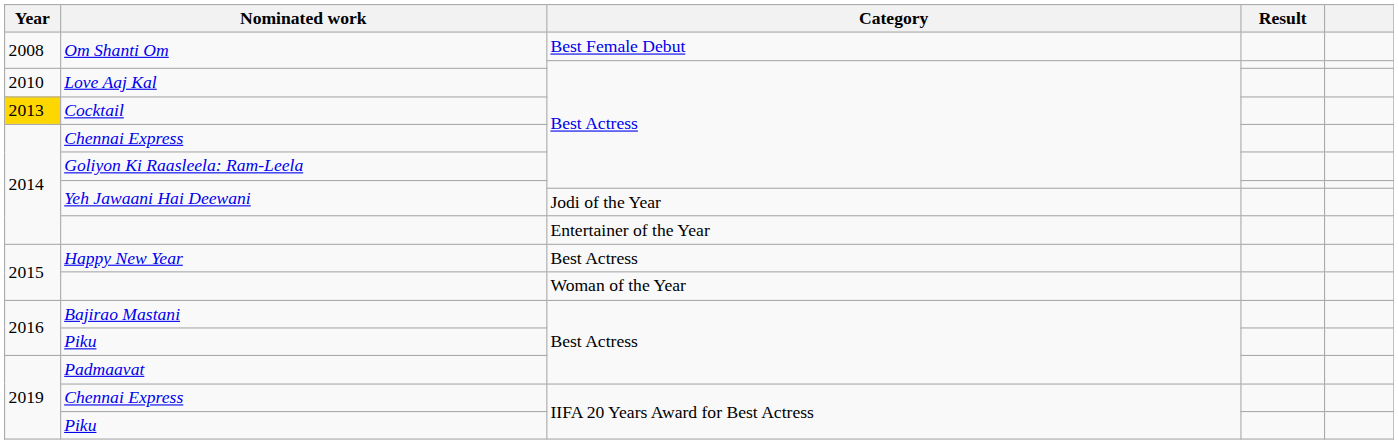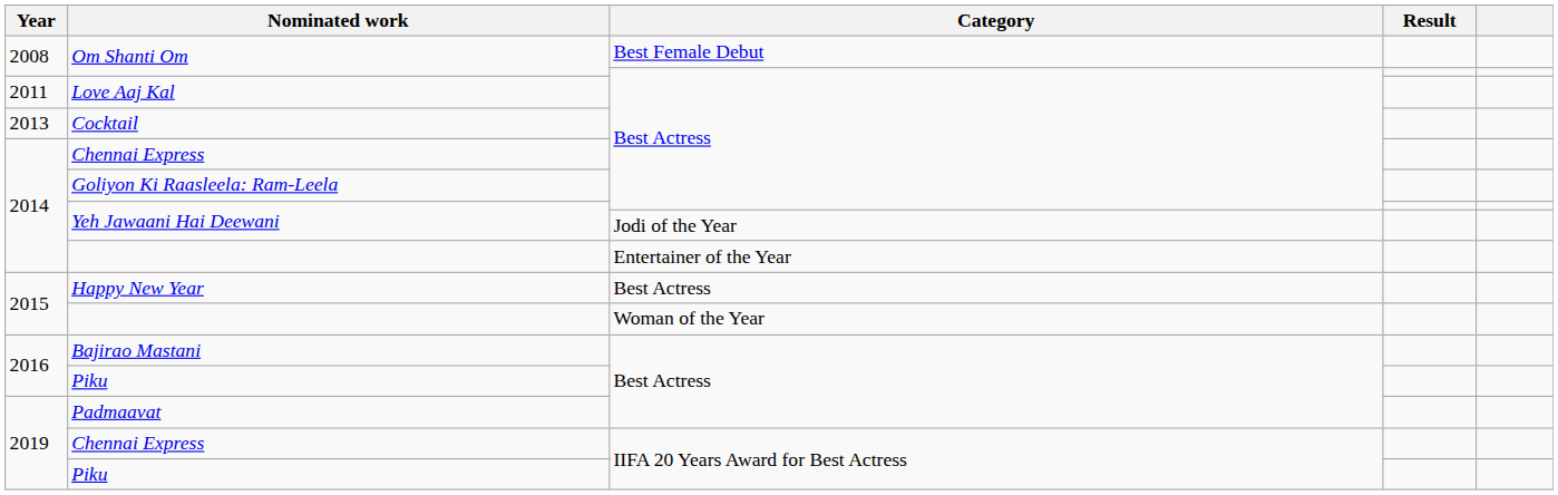 <table class="wikitable" style="width:100%;">
 <tr>
 <th scope="col" style="width:4%;">Year</th>
 <th scope="col" style="width:35%;">Nominated work</th>
 <th scope="col" style="width:50%;">Category</th>
 <th scope="col" style="width:6%;">Result</th>
 <th scope="col" style="width:5%;"></th>
 </tr>
 <tr>
 <td rowspan="2">2008</td>
 <td rowspan="2"><em><a href='#'>Om Shanti Om</a></em></td>
 <td><a href='#'>Best Female Debut</a></td>
 <td></td>
 <td style="text-align:center;"></td>
 </tr>
 <tr>
 <td rowspan="6"><a href='#'>Best Actress</a></td>
 <td></td>
 <td style="text-align:center;"></td>
 </tr>
 <tr>
-<td>2010</td>
+<td>2011</td>
 <td><em><a href='#'>Love Aaj Kal</a></em></td>
 <td></td>
 <td style="text-align:center;"></td>
 </tr>
 <tr>
-<td style="background: gold;">2013</td>
+<td>2013</td>
 <td><em><a href='#'>Cocktail</a></em></td>
 <td></td>
 <td style="text-align:center;"></td>
 </tr>
 <tr>
 <td rowspan="5">2014</td>
 <td><em><a href='#'>Chennai Express</a></em></td>
 <td></td>
 <td style="text-align:center;"></td>
 </tr>
 <tr>
 <td><em><a href='#'>Goliyon Ki Raasleela: Ram-Leela</a></em></td>
 <td></td>
 </tr>
 <tr>
 <td rowspan="2"><em><a href='#'>Yeh Jawaani Hai Deewani</a></em></td>
 <td></td>
 <td style="text-align:center;"></td>
 </tr>
 <tr>
 <td>Jodi of the Year </td>
 <td></td>
 <td style="text-align:center;"></td>
 </tr>
 <tr>
 <td></td>
 <td>Entertainer of the Year</td>
 <td></td>
 <td style="text-align:center;"></td>
 </tr>
 <tr>
 <td rowspan="2">2015</td>
 <td><em><a href='#'>Happy New Year</a></em></td>
 <td>Best Actress</td>
 <td></td>
 <td style="text-align:center;"></td>
 </tr>
 <tr>
 <td></td>
 <td>Woman of the Year</td>
 <td></td>
 <td style="text-align:center;"></td>
 </tr>
 <tr>
 <td rowspan="2">2016</td>
 <td><em><a href='#'>Bajirao Mastani</a></em></td>
 <td rowspan="3">Best Actress</td>
 <td></td>
 <td style="text-align:center;"></td>
 </tr>
 <tr>
 <td><em><a href='#'>Piku</a></em></td>
 <td></td>
 <td style="text-align:center;"></td>
 </tr>
 <tr>
 <td rowspan="3">2019</td>
 <td><em><a href='#'>Padmaavat</a></em></td>
 <td></td>
 <td align="center"></td>
 </tr>
 <tr>
 <td><em><a href='#'>Chennai Express</a></em></td>
 <td rowspan="2">IIFA 20 Years Award for Best Actress</td>
 <td></td>
 <td align="center"></td>
 </tr>
 <tr>
 <td><em><a href='#'>Piku</a></em></td>
 <td></td>
 <td align="center"></td>
 </tr>
 </table>
